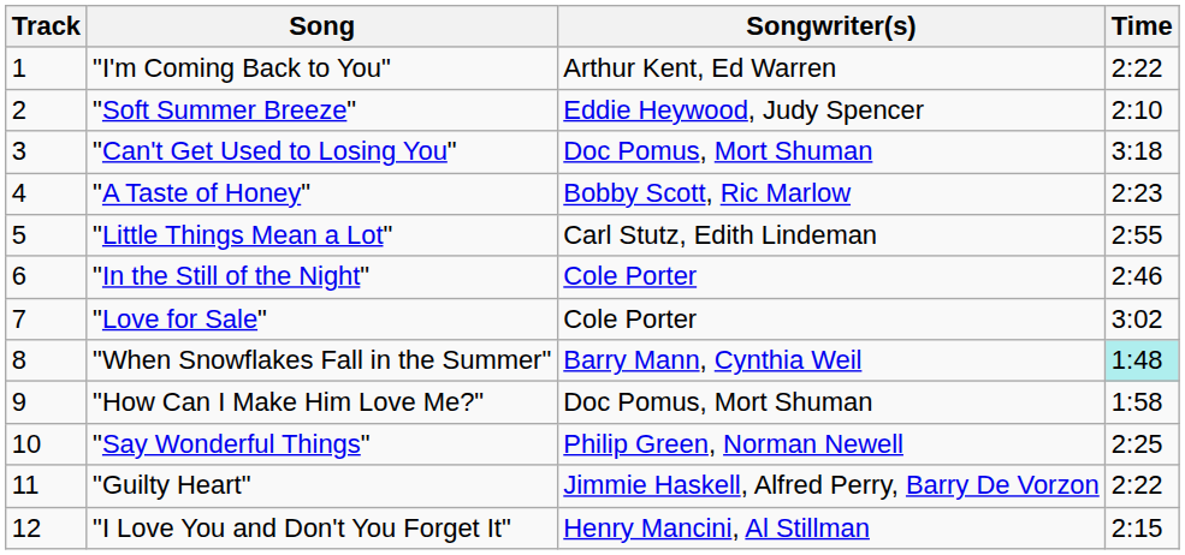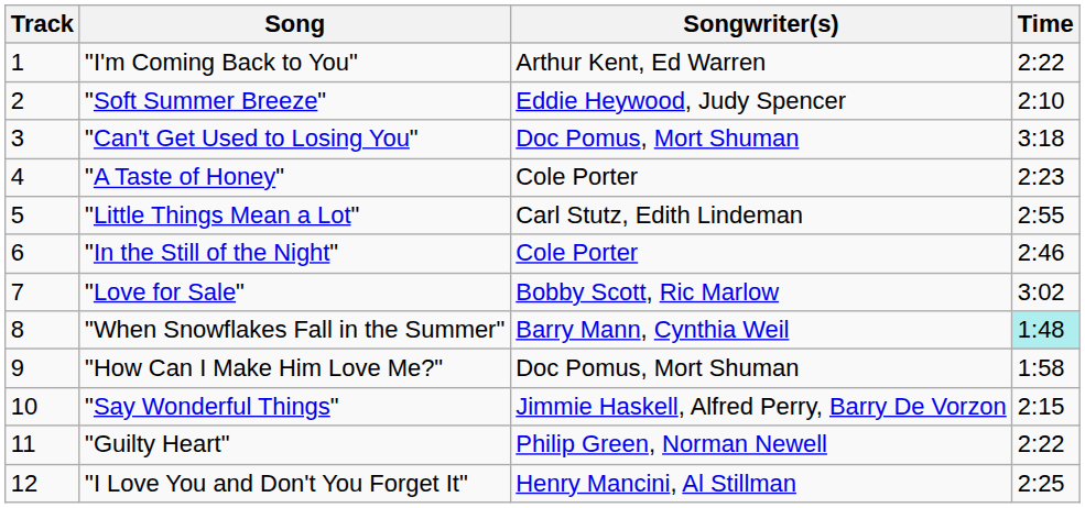 <table class="wikitable">
 <tr>
 <th>Track</th>
 <th>Song</th>
 <th>Songwriter(s)</th>
 <th>Time</th>
 </tr>
 <tr>
 <td>1</td>
 <td>"I'm Coming Back to You"</td>
 <td>Arthur Kent, Ed Warren</td>
 <td>2:22</td>
 </tr>
 <tr>
 <td>2</td>
 <td>"<a href='#'>Soft Summer Breeze</a>"</td>
 <td><a href='#'>Eddie Heywood</a>, Judy Spencer</td>
 <td>2:10</td>
 </tr>
 <tr>
 <td>3</td>
 <td>"<a href='#'>Can't Get Used to Losing You</a>"</td>
 <td><a href='#'>Doc Pomus</a>, <a href='#'>Mort Shuman</a></td>
 <td>3:18</td>
 </tr>
 <tr>
 <td>4</td>
 <td>"<a href='#'>A Taste of Honey</a>"</td>
-<td><a href='#'>Bobby Scott</a>, <a href='#'>Ric Marlow</a></td>
+<td>Cole Porter</td>
 <td>2:23</td>
 </tr>
 <tr>
 <td>5</td>
 <td>"<a href='#'>Little Things Mean a Lot</a>"</td>
 <td>Carl Stutz, Edith Lindeman</td>
 <td>2:55</td>
 </tr>
 <tr>
 <td>6</td>
 <td>"<a href='#'>In the Still of the Night</a>"</td>
 <td><a href='#'>Cole Porter</a></td>
 <td>2:46</td>
 </tr>
 <tr>
 <td>7</td>
 <td>"<a href='#'>Love for Sale</a>"</td>
-<td>Cole Porter</td>
+<td><a href='#'>Bobby Scott</a>, <a href='#'>Ric Marlow</a></td>
 <td>3:02</td>
 </tr>
 <tr>
 <td>8</td>
 <td>"When Snowflakes Fall in the Summer"</td>
 <td><a href='#'>Barry Mann</a>, <a href='#'>Cynthia Weil</a></td>
 <td style="background: paleturquoise;">1:48</td>
 </tr>
 <tr>
 <td>9</td>
 <td>"How Can I Make Him Love Me?"</td>
 <td>Doc Pomus, Mort Shuman</td>
 <td>1:58</td>
 </tr>
 <tr>
 <td>10</td>
 <td>"<a href='#'>Say Wonderful Things</a>"</td>
-<td><a href='#'>Philip Green</a>, <a href='#'>Norman Newell</a></td>
-<td>2:25</td>
+<td><a href='#'>Jimmie Haskell</a>, Alfred Perry, <a href='#'>Barry De Vorzon</a></td>
+<td>2:15</td>
 </tr>
 <tr>
 <td>11</td>
 <td>"Guilty Heart"</td>
-<td><a href='#'>Jimmie Haskell</a>, Alfred Perry, <a href='#'>Barry De Vorzon</a></td>
+<td><a href='#'>Philip Green</a>, <a href='#'>Norman Newell</a></td>
 <td>2:22</td>
 </tr>
 <tr>
 <td>12</td>
 <td>"I Love You and Don't You Forget It"</td>
 <td><a href='#'>Henry Mancini</a>, <a href='#'>Al Stillman</a></td>
-<td>2:15</td>
+<td>2:25</td>
 </tr>
 </table>
